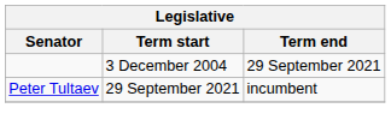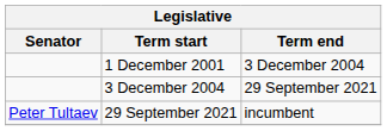 <table class="wikitable sortable">
 <tr>
 <th colspan=3>Legislative</th>
 </tr>
 <tr>
 <th>Senator</th>
 <th>Term start</th>
 <th>Term end</th>
+</tr>
+<tr>
+<td></td>
+<td>1 December 2001</td>
+<td>3 December 2004</td>
 </tr>
 <tr>
 <td></td>
 <td>3 December 2004</td>
 <td>29 September 2021</td>
 </tr>
 <tr>
 <td><a href='#'>Peter Tultaev</a></td>
 <td>29 September 2021</td>
 <td>incumbent</td>
 </tr>
 <tr>
 </tr>
 </table>
